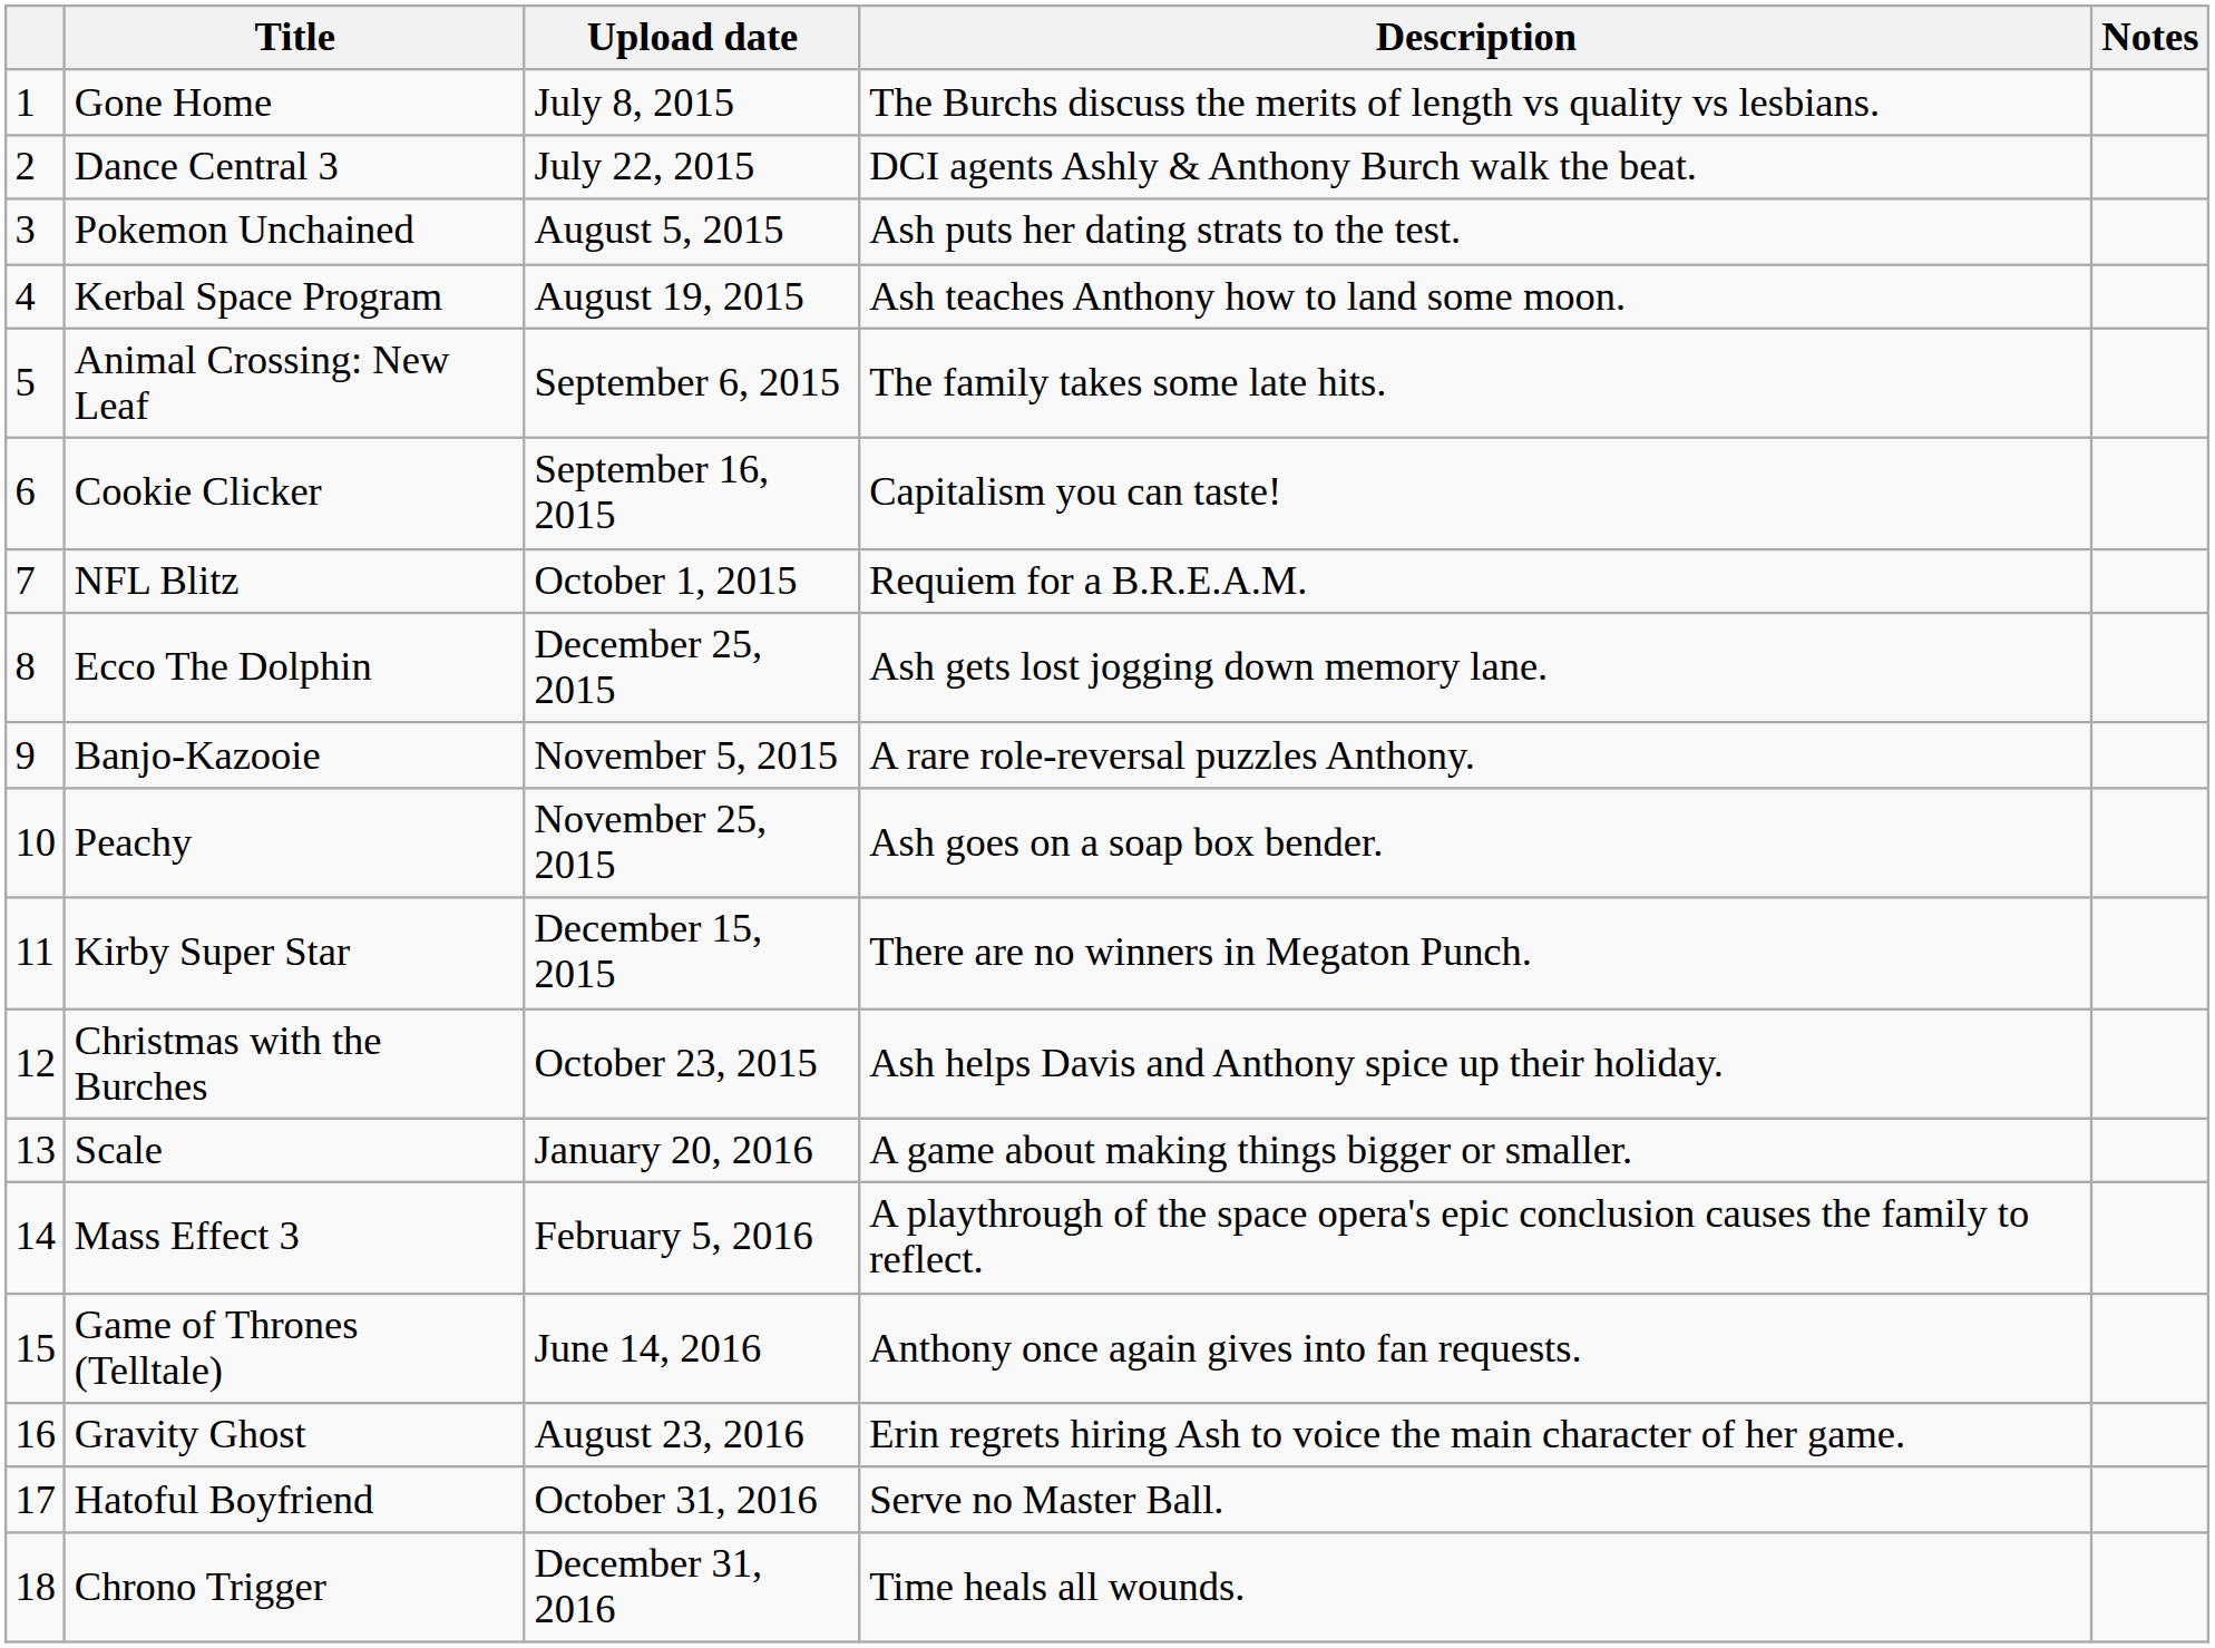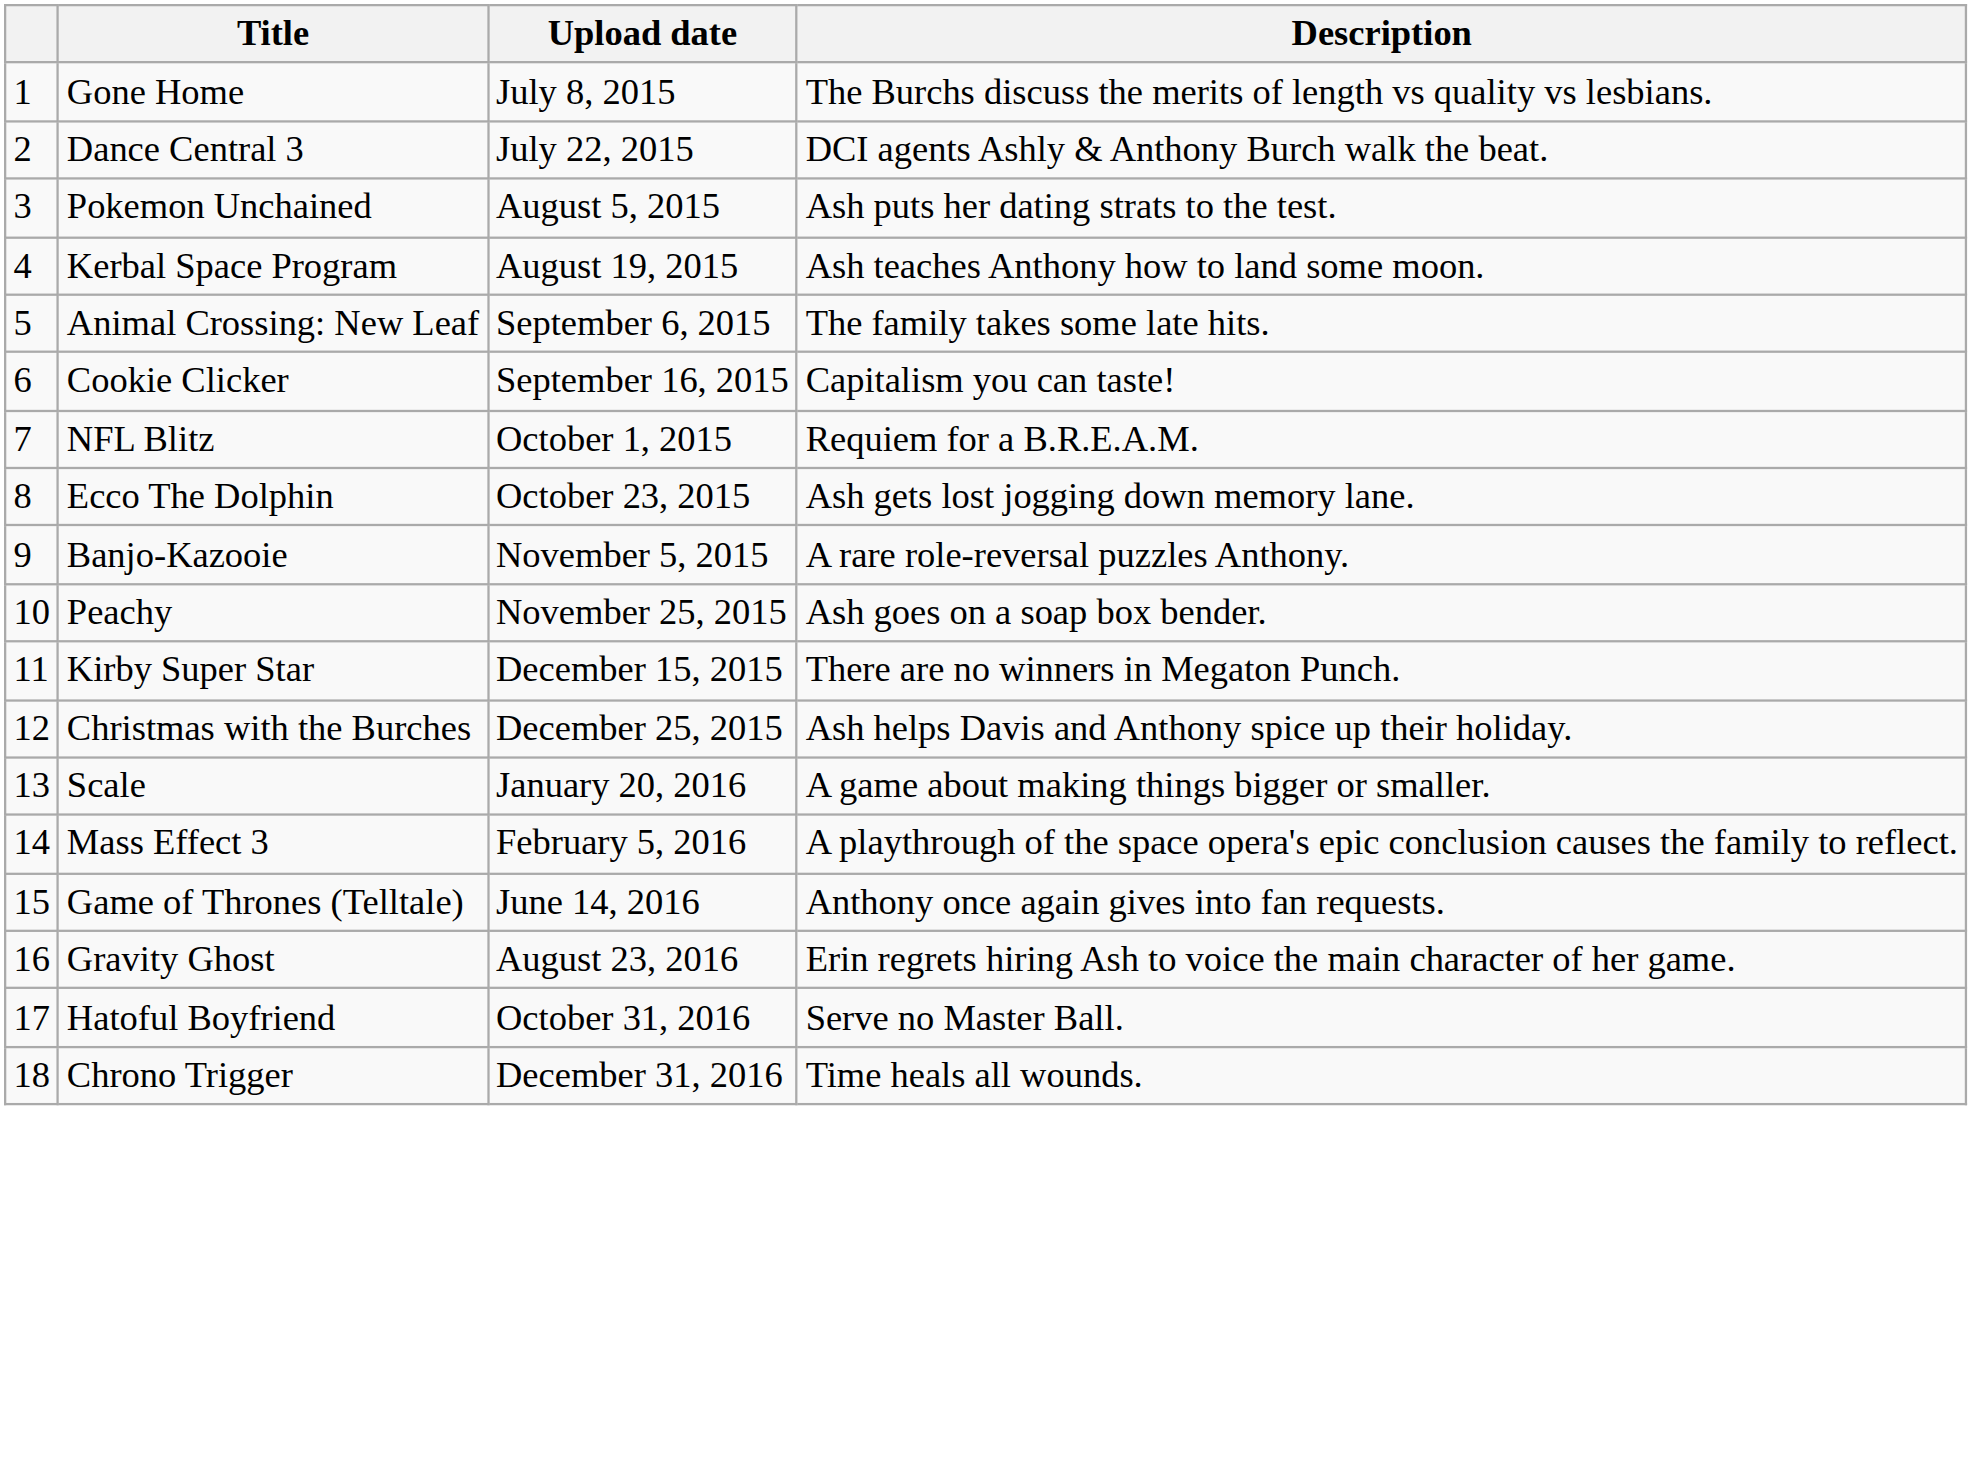 <table class="wikitable">
 <tr>
 <th></th>
 <th>Title</th>
 <th>Upload date</th>
 <th>Description</th>
-<th>Notes</th>
 </tr>
 <tr>
 <td>1</td>
 <td>Gone Home</td>
 <td>July 8, 2015</td>
 <td>The Burchs discuss the merits of length vs quality vs lesbians.</td>
-<td></td>
 </tr>
 <tr>
 <td>2</td>
 <td>Dance Central 3</td>
 <td>July 22, 2015</td>
 <td>DCI agents Ashly & Anthony Burch walk the beat.</td>
-<td></td>
 </tr>
 <tr>
 <td>3</td>
 <td>Pokemon Unchained</td>
 <td>August 5, 2015</td>
 <td>Ash puts her dating strats to the test.</td>
-<td></td>
 </tr>
 <tr>
 <td>4</td>
 <td>Kerbal Space Program</td>
 <td>August 19, 2015</td>
 <td>Ash teaches Anthony how to land some moon.</td>
-<td></td>
 </tr>
 <tr>
 <td>5</td>
 <td>Animal Crossing: New Leaf</td>
 <td>September 6, 2015</td>
 <td>The family takes some late hits.</td>
-<td></td>
 </tr>
 <tr>
 <td>6</td>
 <td>Cookie Clicker</td>
 <td>September 16, 2015</td>
 <td>Capitalism you can taste!</td>
-<td></td>
 </tr>
 <tr>
 <td>7</td>
 <td>NFL Blitz</td>
 <td>October 1, 2015</td>
 <td>Requiem for a B.R.E.A.M.</td>
-<td></td>
 </tr>
 <tr>
 <td>8</td>
 <td>Ecco The Dolphin</td>
-<td>December 25, 2015</td>
+<td>October 23, 2015</td>
 <td>Ash gets lost jogging down memory lane.</td>
-<td></td>
 </tr>
 <tr>
 <td>9</td>
 <td>Banjo-Kazooie</td>
 <td>November 5, 2015</td>
 <td>A rare role-reversal puzzles Anthony.</td>
-<td></td>
 </tr>
 <tr>
 <td>10</td>
 <td>Peachy</td>
 <td>November 25, 2015</td>
 <td>Ash goes on a soap box bender.</td>
-<td></td>
 </tr>
 <tr>
 <td>11</td>
 <td>Kirby Super Star</td>
 <td>December 15, 2015</td>
 <td>There are no winners in Megaton Punch.</td>
-<td></td>
 </tr>
 <tr>
 <td>12</td>
 <td>Christmas with the Burches</td>
-<td>October 23, 2015</td>
+<td>December 25, 2015</td>
 <td>Ash helps Davis and Anthony spice up their holiday.</td>
-<td></td>
 </tr>
 <tr>
 <td>13</td>
 <td>Scale</td>
 <td>January 20, 2016</td>
 <td>A game about making things bigger or smaller.</td>
-<td></td>
 </tr>
 <tr>
 <td>14</td>
 <td>Mass Effect 3</td>
 <td>February 5, 2016</td>
 <td>A playthrough of the space opera's epic conclusion causes the family to reflect.</td>
-<td></td>
 </tr>
 <tr>
 <td>15</td>
 <td>Game of Thrones (Telltale)</td>
 <td>June 14, 2016</td>
 <td>Anthony once again gives into fan requests.</td>
-<td></td>
 </tr>
 <tr>
 <td>16</td>
 <td>Gravity Ghost</td>
 <td>August 23, 2016</td>
 <td>Erin regrets hiring Ash to voice the main character of her game.</td>
-<td></td>
 </tr>
 <tr>
 <td>17</td>
 <td>Hatoful Boyfriend</td>
 <td>October 31, 2016</td>
 <td>Serve no Master Ball.</td>
-<td></td>
 </tr>
 <tr>
 <td>18</td>
 <td>Chrono Trigger</td>
 <td>December 31, 2016</td>
 <td>Time heals all wounds.</td>
-<td></td>
 </tr>
 </table>
